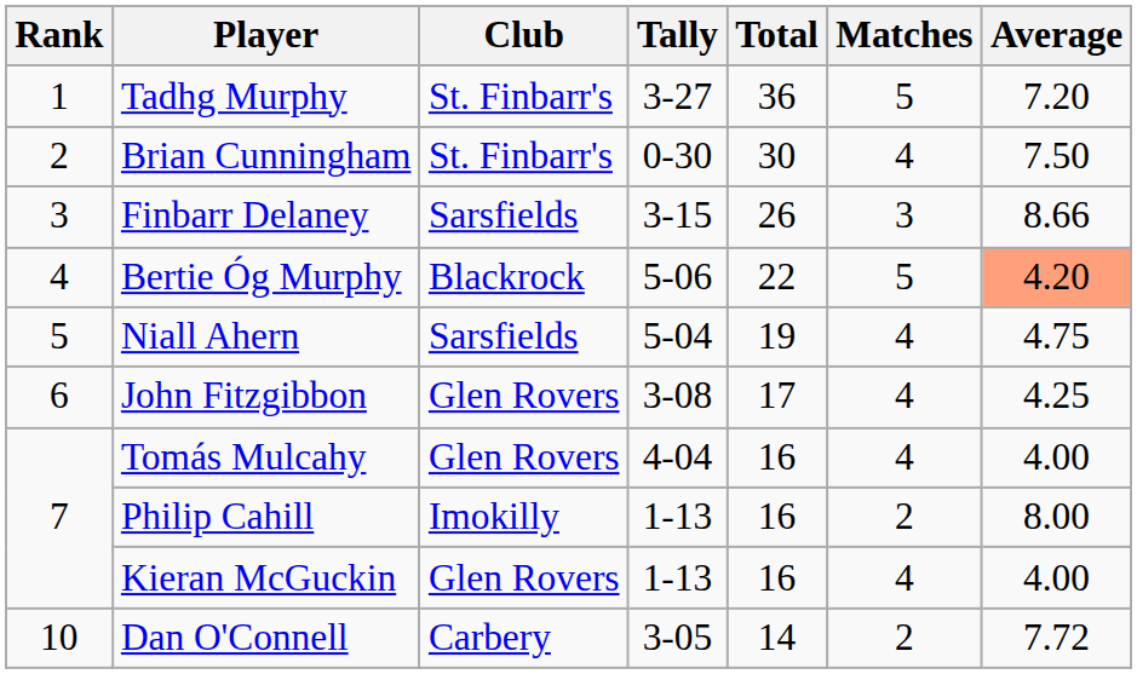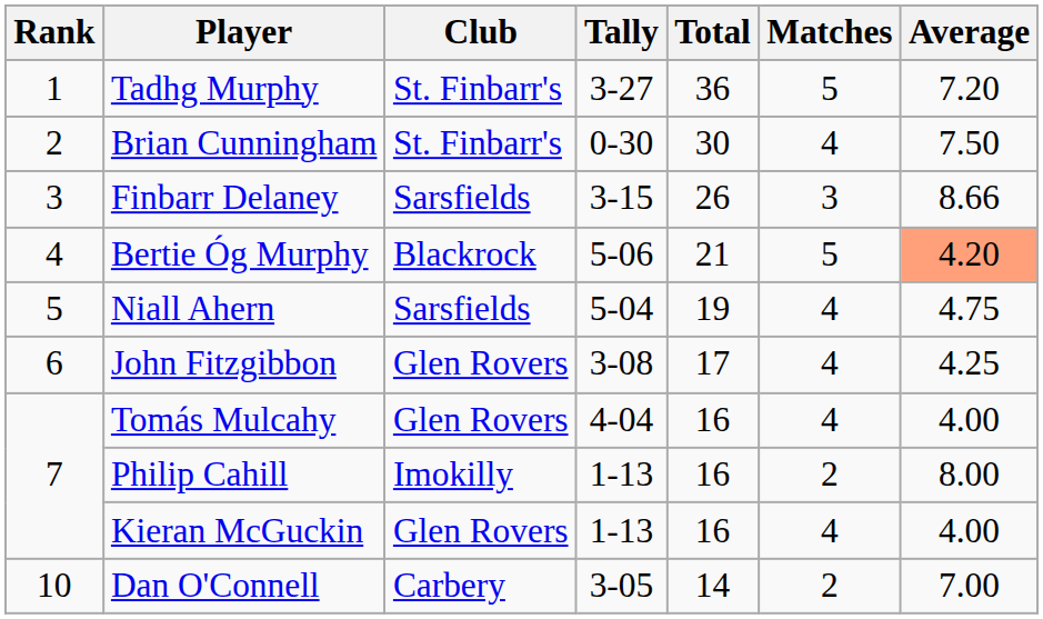 <table class="wikitable">
 <tr>
 <th>Rank</th>
 <th>Player</th>
 <th>Club</th>
 <th>Tally</th>
 <th>Total</th>
 <th>Matches</th>
 <th>Average</th>
 </tr>
 <tr>
 <td rowspan=1 align=center>1</td>
 <td><a href='#'>Tadhg Murphy</a></td>
 <td><a href='#'>St. Finbarr's</a></td>
 <td align=center>3-27</td>
 <td align=center>36</td>
 <td align=center>5</td>
 <td align=center>7.20</td>
 </tr>
 <tr>
 <td rowspan=1 align=center>2</td>
 <td><a href='#'>Brian Cunningham</a></td>
 <td><a href='#'>St. Finbarr's</a></td>
 <td align=center>0-30</td>
 <td align=center>30</td>
 <td align=center>4</td>
 <td align=center>7.50</td>
 </tr>
 <tr>
 <td rowspan=1 align=center>3</td>
 <td><a href='#'>Finbarr Delaney</a></td>
 <td><a href='#'>Sarsfields</a></td>
 <td align=center>3-15</td>
 <td align=center>26</td>
 <td align=center>3</td>
 <td align=center>8.66</td>
 </tr>
 <tr>
 <td rowspan=1 align=center>4</td>
 <td><a href='#'>Bertie Óg Murphy</a></td>
 <td><a href='#'>Blackrock</a></td>
 <td align=center>5-06</td>
-<td align=center>22</td>
+<td align=center>21</td>
 <td align=center>5</td>
 <td align=center style="background: lightsalmon;">4.20</td>
 </tr>
 <tr>
 <td rowspan=1 align=center>5</td>
 <td><a href='#'>Niall Ahern</a></td>
 <td><a href='#'>Sarsfields</a></td>
 <td align=center>5-04</td>
 <td align=center>19</td>
 <td align=center>4</td>
 <td align=center>4.75</td>
 </tr>
 <tr>
 <td rowspan=1 align=center>6</td>
 <td><a href='#'>John Fitzgibbon</a></td>
 <td><a href='#'>Glen Rovers</a></td>
 <td align=center>3-08</td>
 <td align=center>17</td>
 <td align=center>4</td>
 <td align=center>4.25</td>
 </tr>
 <tr>
 <td rowspan=3 align=center>7</td>
 <td><a href='#'>Tomás Mulcahy</a></td>
 <td><a href='#'>Glen Rovers</a></td>
 <td align=center>4-04</td>
 <td align=center>16</td>
 <td align=center>4</td>
 <td align=center>4.00</td>
 </tr>
 <tr>
 <td><a href='#'>Philip Cahill</a></td>
 <td><a href='#'>Imokilly</a></td>
 <td align=center>1-13</td>
 <td align=center>16</td>
 <td align=center>2</td>
 <td align=center>8.00</td>
 </tr>
 <tr>
 <td><a href='#'>Kieran McGuckin</a></td>
 <td><a href='#'>Glen Rovers</a></td>
 <td align=center>1-13</td>
 <td align=center>16</td>
 <td align=center>4</td>
 <td align=center>4.00</td>
 </tr>
 <tr>
 <td rowspan=1 align=center>10</td>
 <td><a href='#'>Dan O'Connell</a></td>
 <td><a href='#'>Carbery</a></td>
 <td align=center>3-05</td>
 <td align=center>14</td>
 <td align=center>2</td>
-<td align=center>7.72</td>
+<td align=center>7.00</td>
 </tr>
 </table>
